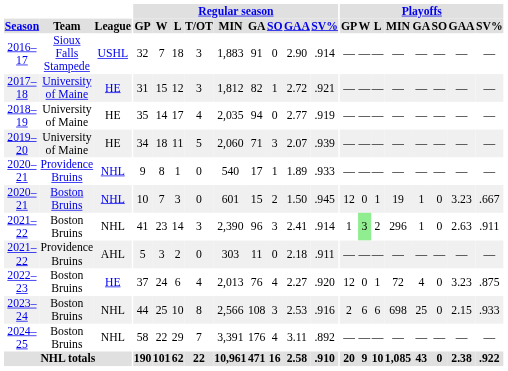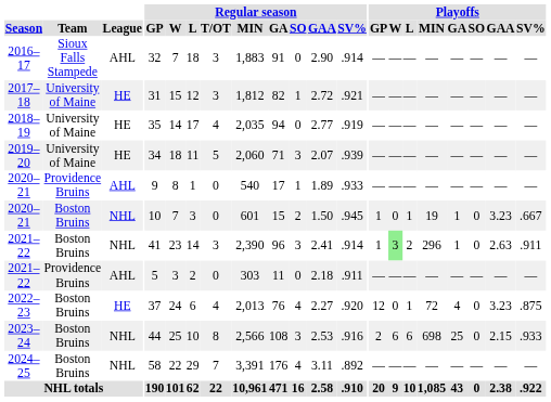 <table border="0" cellpadding="1" cellspacing="0" style="text-align:center; width:75%;">
 <tr>
 <th colspan="3" bgcolor="#ffffff"></th>
 <th rowspan="97" bgcolor="#ffffff"></th>
 <th colspan="9" bgcolor="#e0e0e0"><a href='#'>Regular season</a></th>
 <th rowspan="97" bgcolor="#ffffff"></th>
 <th colspan="8" bgcolor="#e0e0e0"><a href='#'>Playoffs</a></th>
 </tr>
 <tr bgcolor="#e0e0e0">
 <th><a href='#'>Season</a></th>
 <th>Team</th>
 <th>League</th>
 <th>GP</th>
 <th>W</th>
 <th>L</th>
 <th>T/OT</th>
 <th>MIN</th>
 <th>GA</th>
 <th><a href='#'>SO</a></th>
 <th><a href='#'>GAA</a></th>
 <th><a href='#'>SV%</a></th>
 <th>GP</th>
 <th>W</th>
 <th>L</th>
 <th>MIN</th>
 <th>GA</th>
 <th>SO</th>
 <th>GAA</th>
 <th>SV%</th>
 </tr>
 <tr>
 <td><a href='#'>2016–17</a></td>
 <td><a href='#'>Sioux Falls Stampede</a></td>
-<td><a href='#'>USHL</a></td>
+<td>AHL</td>
 <td>32</td>
 <td>7</td>
 <td>18</td>
 <td>3</td>
 <td>1,883</td>
 <td>91</td>
 <td>0</td>
 <td>2.90</td>
 <td>.914</td>
 <td>—</td>
 <td>—</td>
 <td>—</td>
 <td>—</td>
 <td>—</td>
 <td>—</td>
 <td>—</td>
 <td>—</td>
 </tr>
 <tr bgcolor="#f0f0f0">
 <td><a href='#'>2017–18</a></td>
 <td><a href='#'>University of Maine</a></td>
 <td><a href='#'>HE</a></td>
 <td>31</td>
 <td>15</td>
 <td>12</td>
 <td>3</td>
 <td>1,812</td>
 <td>82</td>
 <td>1</td>
 <td>2.72</td>
 <td>.921</td>
 <td>—</td>
 <td>—</td>
 <td>—</td>
 <td>—</td>
 <td>—</td>
 <td>—</td>
 <td>—</td>
 <td>—</td>
 </tr>
 <tr>
 <td><a href='#'>2018–19</a></td>
 <td>University of Maine</td>
 <td>HE</td>
 <td>35</td>
 <td>14</td>
 <td>17</td>
 <td>4</td>
 <td>2,035</td>
 <td>94</td>
 <td>0</td>
 <td>2.77</td>
 <td>.919</td>
 <td>—</td>
 <td>—</td>
 <td>—</td>
 <td>—</td>
 <td>—</td>
 <td>—</td>
 <td>—</td>
 <td>—</td>
 </tr>
 <tr bgcolor="#f0f0f0">
 <td><a href='#'>2019–20</a></td>
 <td>University of Maine</td>
 <td>HE</td>
 <td>34</td>
 <td>18</td>
 <td>11</td>
 <td>5</td>
 <td>2,060</td>
 <td>71</td>
 <td>3</td>
 <td>2.07</td>
 <td>.939</td>
 <td>—</td>
 <td>—</td>
 <td>—</td>
 <td>—</td>
 <td>—</td>
 <td>—</td>
 <td>—</td>
 <td>—</td>
 </tr>
 <tr>
 <td><a href='#'>2020–21</a></td>
 <td><a href='#'>Providence Bruins</a></td>
-<td><a href='#'>NHL</a></td>
+<td><a href='#'>AHL</a></td>
 <td>9</td>
 <td>8</td>
 <td>1</td>
 <td>0</td>
 <td>540</td>
 <td>17</td>
 <td>1</td>
 <td>1.89</td>
 <td>.933</td>
 <td>—</td>
 <td>—</td>
 <td>—</td>
 <td>—</td>
 <td>—</td>
 <td>—</td>
 <td>—</td>
 <td>—</td>
 </tr>
 <tr bgcolor="#f0f0f0">
 <td><a href='#'>2020–21</a></td>
 <td><a href='#'>Boston Bruins</a></td>
 <td><a href='#'>NHL</a></td>
 <td>10</td>
 <td>7</td>
 <td>3</td>
 <td>0</td>
 <td>601</td>
 <td>15</td>
 <td>2</td>
 <td>1.50</td>
 <td>.945</td>
-<td>12</td>
+<td>1</td>
 <td>0</td>
 <td>1</td>
 <td>19</td>
 <td>1</td>
 <td>0</td>
 <td>3.23</td>
 <td>.667</td>
 </tr>
 <tr>
 <td><a href='#'>2021–22</a></td>
 <td>Boston Bruins</td>
 <td>NHL</td>
 <td>41</td>
 <td>23</td>
 <td>14</td>
 <td>3</td>
 <td>2,390</td>
 <td>96</td>
 <td>3</td>
 <td>2.41</td>
 <td>.914</td>
 <td>1</td>
 <td style="background: lightgreen;">3</td>
 <td>2</td>
 <td>296</td>
 <td>1</td>
 <td>0</td>
 <td>2.63</td>
 <td>.911</td>
 </tr>
 <tr bgcolor="#f0f0f0">
 <td><a href='#'>2021–22</a></td>
 <td>Providence Bruins</td>
 <td>AHL</td>
 <td>5</td>
 <td>3</td>
 <td>2</td>
 <td>0</td>
 <td>303</td>
 <td>11</td>
 <td>0</td>
 <td>2.18</td>
 <td>.911</td>
 <td>—</td>
 <td>—</td>
 <td>—</td>
 <td>—</td>
 <td>—</td>
 <td>—</td>
 <td>—</td>
 <td>—</td>
 </tr>
 <tr>
 <td><a href='#'>2022–23</a></td>
 <td>Boston Bruins</td>
 <td><a href='#'>HE</a></td>
 <td>37</td>
 <td>24</td>
 <td>6</td>
 <td>4</td>
 <td>2,013</td>
 <td>76</td>
 <td>4</td>
 <td>2.27</td>
 <td>.920</td>
 <td>12</td>
 <td>0</td>
 <td>1</td>
 <td>72</td>
 <td>4</td>
 <td>0</td>
 <td>3.23</td>
 <td>.875</td>
 </tr>
 <tr bgcolor="#f0f0f0">
 <td><a href='#'>2023–24</a></td>
 <td>Boston Bruins</td>
 <td>NHL</td>
 <td>44</td>
 <td>25</td>
 <td>10</td>
 <td>8</td>
 <td>2,566</td>
 <td>108</td>
 <td>3</td>
 <td>2.53</td>
 <td>.916</td>
 <td>2</td>
 <td>6</td>
 <td>6</td>
 <td>698</td>
 <td>25</td>
 <td>0</td>
 <td>2.15</td>
 <td>.933</td>
 </tr>
 <tr>
 <td><a href='#'>2024–25</a></td>
 <td>Boston Bruins</td>
 <td>NHL</td>
 <td>58</td>
 <td>22</td>
 <td>29</td>
 <td>7</td>
 <td>3,391</td>
 <td>176</td>
 <td>4</td>
 <td>3.11</td>
 <td>.892</td>
 <td>—</td>
 <td>—</td>
 <td>—</td>
 <td>—</td>
 <td>—</td>
 <td>—</td>
 <td>—</td>
 <td>—</td>
 </tr>
 <tr bgcolor="#e0e0e0">
 <th colspan="3">NHL totals</th>
 <th>190</th>
 <th>101</th>
 <th>62</th>
 <th>22</th>
 <th>10,961</th>
 <th>471</th>
 <th>16</th>
 <th>2.58</th>
 <th>.910</th>
 <th>20</th>
 <th>9</th>
 <th>10</th>
 <th>1,085</th>
 <th>43</th>
 <th>0</th>
 <th>2.38</th>
 <th>.922</th>
 </tr>
 </table>
